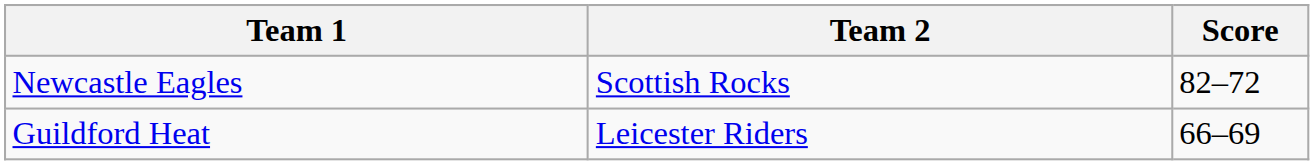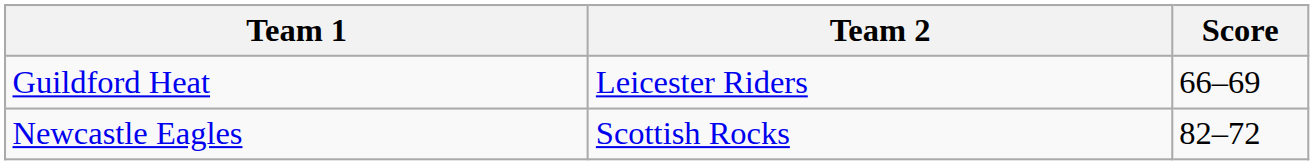 <table class="wikitable" style="font-size: 100%">
 <tr>
 <th width=280>Team 1</th>
 <th width=280>Team 2</th>
 <th width=60>Score</th>
 </tr>
 <tr>
+<td><a href='#'>Guildford Heat</a></td>
+<td><a href='#'>Leicester Riders</a></td>
+<td>66–69</td>
+</tr>
+<tr>
 <td><a href='#'>Newcastle Eagles</a></td>
 <td><a href='#'>Scottish Rocks</a></td>
 <td>82–72</td>
 </tr>
-<tr>
-<td><a href='#'>Guildford Heat</a></td>
-<td><a href='#'>Leicester Riders</a></td>
-<td>66–69</td>
-</tr>
 </table>
